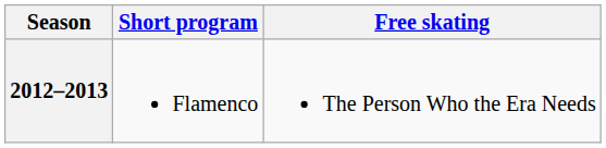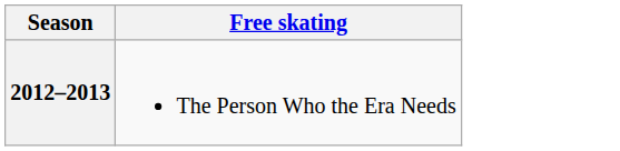 <table class=wikitable style=text-align:center>
 <tr>
 <th>Season</th>
-<th><a href='#'>Short program</a></th>
 <th><a href='#'>Free skating</a></th>
 </tr>
 <tr>
 <th>2012–2013 <br> </th>
-<td><br><ul><li>Flamenco <br></li></ul></td>
 <td><br><ul><li>The Person Who the Era Needs <br></li></ul></td>
 </tr>
 </table>
